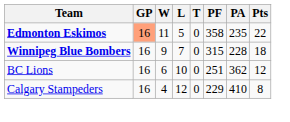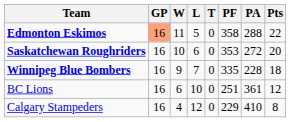 <table class="wikitable">
 <tr>
 <th>Team</th>
 <th>GP</th>
 <th>W</th>
 <th>L</th>
 <th>T</th>
 <th>PF</th>
 <th>PA</th>
 <th>Pts</th>
 </tr>
 <tr align="center">
 <td align="left"><strong><a href='#'>Edmonton Eskimos</a></strong></td>
 <td style="background: lightsalmon;">16</td>
 <td>11</td>
 <td>5</td>
 <td>0</td>
 <td>358</td>
-<td>235</td>
+<td>288</td>
 <td>22</td>
+</tr>
+<tr align="center">
+<td align="left"><strong><a href='#'>Saskatchewan Roughriders</a></strong></td>
+<td>16</td>
+<td>10</td>
+<td>6</td>
+<td>0</td>
+<td>353</td>
+<td>272</td>
+<td>20</td>
 </tr>
 <tr align="center">
 <td align="left"><strong><a href='#'>Winnipeg Blue Bombers</a></strong></td>
 <td>16</td>
 <td>9</td>
 <td>7</td>
 <td>0</td>
-<td>315</td>
+<td>335</td>
 <td>228</td>
 <td>18</td>
 </tr>
 <tr align="center">
 <td align="left"><a href='#'>BC Lions</a></td>
 <td>16</td>
 <td>6</td>
 <td>10</td>
 <td>0</td>
 <td>251</td>
-<td>362</td>
+<td>361</td>
 <td>12</td>
 </tr>
 <tr align="center">
 <td align="left"><a href='#'>Calgary Stampeders</a></td>
 <td>16</td>
 <td>4</td>
 <td>12</td>
 <td>0</td>
 <td>229</td>
 <td>410</td>
 <td>8</td>
 </tr>
 </table>
